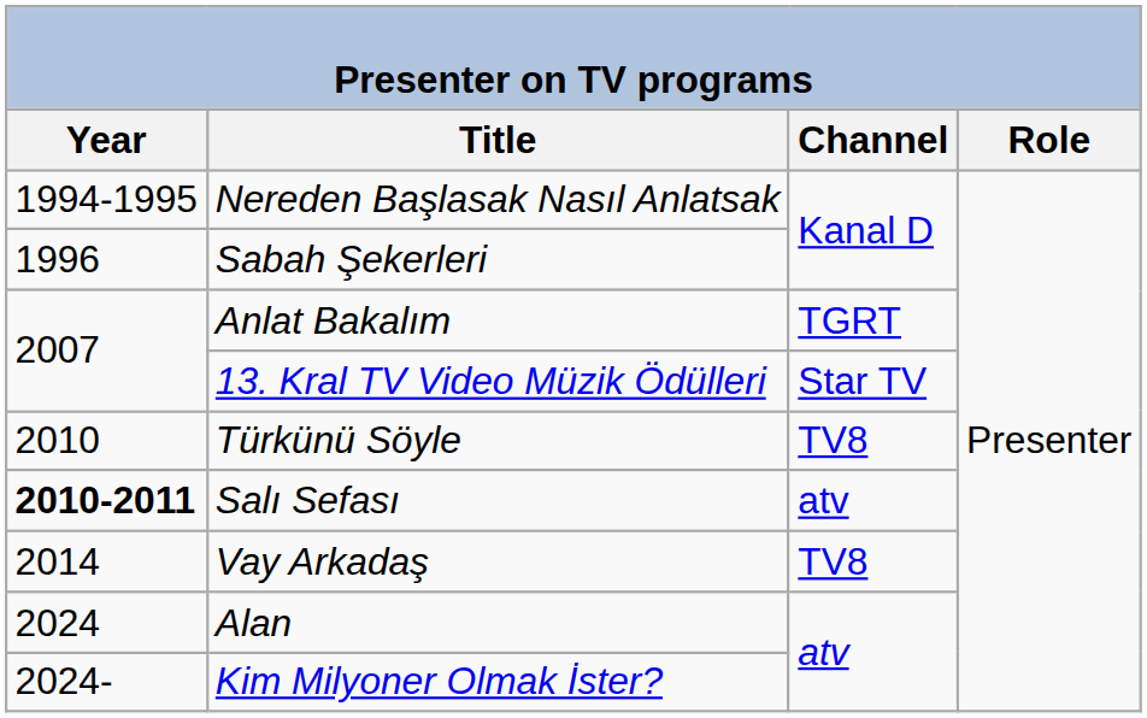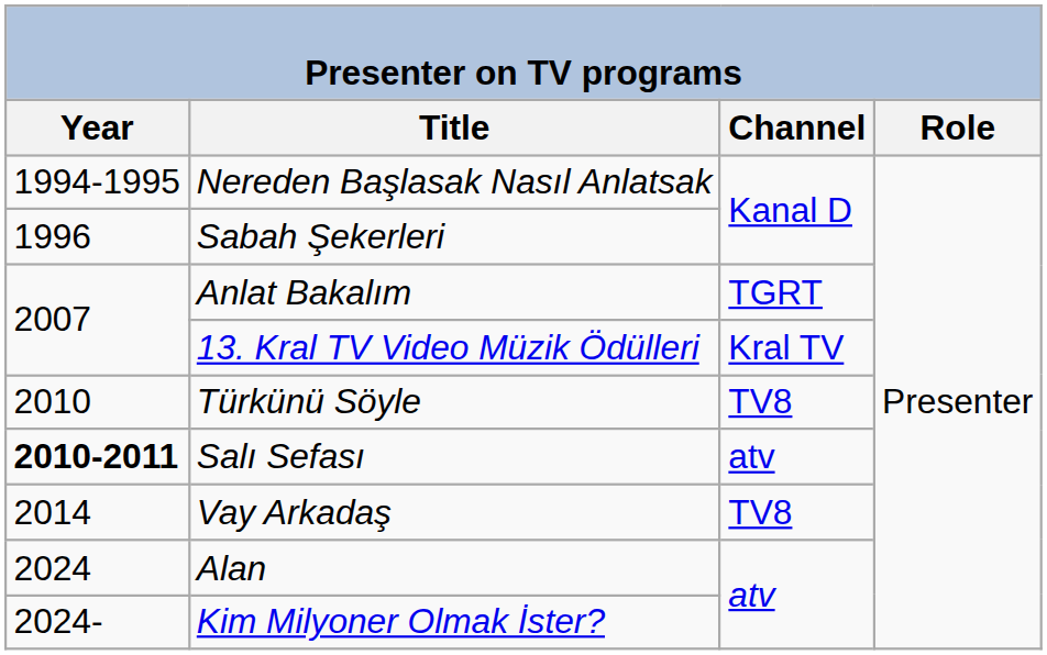 <table class="wikitable" style="font-size:90%">
 <tr>
 <th colspan="4" style="background:LightSteelBlue"><br>Presenter on TV programs</th>
 </tr>
 <tr>
 <th>Year</th>
 <th>Title</th>
 <th>Channel</th>
 <th>Role</th>
 </tr>
 <tr>
 <td>1994-1995</td>
 <td><em>Nereden Başlasak Nasıl Anlatsak</em></td>
 <td rowspan="2"><a href='#'>Kanal D</a></td>
 <td rowspan="9">Presenter</td>
 </tr>
 <tr>
 <td>1996</td>
 <td><em>Sabah Şekerleri</em></td>
 </tr>
 <tr>
 <td rowspan="2">2007</td>
 <td><em>Anlat Bakalım</em></td>
 <td><a href='#'>TGRT</a></td>
 </tr>
 <tr>
 <td><em><a href='#'>13. Kral TV Video Müzik Ödülleri</a></em></td>
-<td><a href='#'>Star TV</a></td>
+<td><a href='#'>Kral TV</a></td>
 </tr>
 <tr>
 <td>2010</td>
 <td><em>Türkünü Söyle</em></td>
 <td><a href='#'>TV8</a></td>
 </tr>
 <tr>
 <td><strong>2010-2011</strong></td>
 <td><em>Salı Sefası</em></td>
 <td><a href='#'>atv</a></td>
 </tr>
 <tr>
 <td>2014</td>
 <td><em>Vay Arkadaş</em></td>
 <td><a href='#'>TV8</a></td>
 </tr>
 <tr>
 <td>2024</td>
 <td><em>Alan</em></td>
 <td rowspan="2"><em><a href='#'>atv</a></em></td>
 </tr>
 <tr>
 <td>2024-</td>
 <td><em><a href='#'>Kim Milyoner Olmak İster?</a></em></td>
 </tr>
 </table>
